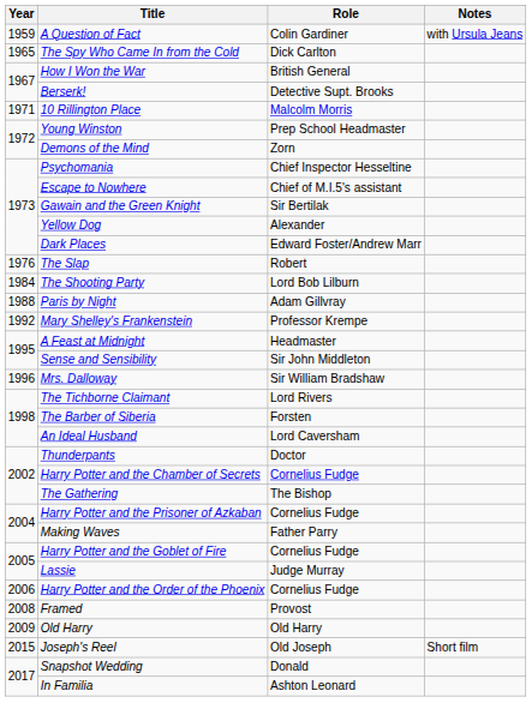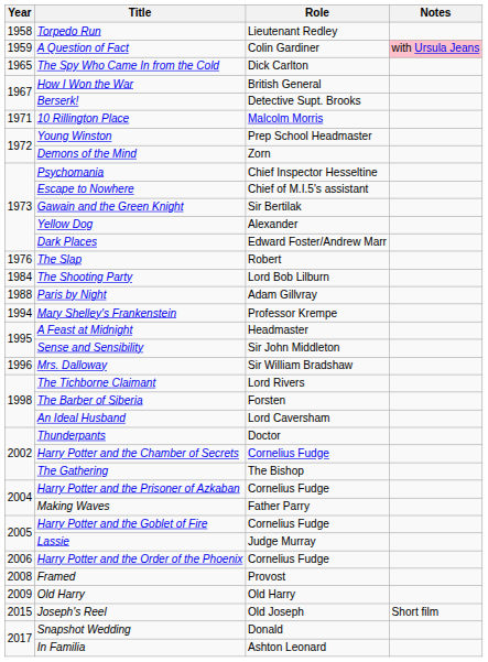 <table class="wikitable">
 <tr>
 <th>Year</th>
 <th>Title</th>
 <th>Role</th>
 <th>Notes</th>
 </tr>
 <tr>
+<td>1958</td>
+<td><em><a href='#'>Torpedo Run</a></em></td>
+<td>Lieutenant Redley</td>
+<td></td>
+</tr>
+<tr>
 <td>1959</td>
 <td><em><a href='#'>A Question of Fact</a></em></td>
 <td>Colin Gardiner</td>
-<td>with <a href='#'>Ursula Jeans</a></td>
+<td style="background: pink;">with <a href='#'>Ursula Jeans</a></td>
 </tr>
 <tr>
 <td>1965</td>
 <td><em><a href='#'>The Spy Who Came In from the Cold</a></em></td>
 <td>Dick Carlton</td>
 <td></td>
 </tr>
 <tr>
 <td rowspan=2>1967</td>
 <td><em><a href='#'>How I Won the War</a></em></td>
 <td>British General</td>
 <td></td>
 </tr>
 <tr>
 <td><em><a href='#'>Berserk!</a></em></td>
 <td>Detective Supt. Brooks</td>
 <td></td>
 </tr>
 <tr>
 <td>1971</td>
 <td><em><a href='#'>10 Rillington Place</a></em></td>
 <td><a href='#'>Malcolm Morris</a></td>
 <td></td>
 </tr>
 <tr>
 <td rowspan=2>1972</td>
 <td><em><a href='#'>Young Winston</a></em></td>
 <td>Prep School Headmaster</td>
 <td></td>
 </tr>
 <tr>
 <td><em><a href='#'>Demons of the Mind</a></em></td>
 <td>Zorn</td>
 <td></td>
 </tr>
 <tr>
 <td rowspan=5>1973</td>
 <td><em><a href='#'>Psychomania</a></em></td>
 <td>Chief Inspector Hesseltine</td>
 <td></td>
 </tr>
 <tr>
 <td><em><a href='#'>Escape to Nowhere</a></em></td>
 <td>Chief of M.I.5's assistant</td>
 <td></td>
 </tr>
 <tr>
 <td><em><a href='#'>Gawain and the Green Knight</a></em></td>
 <td>Sir Bertilak</td>
 <td></td>
 </tr>
 <tr>
 <td><em><a href='#'>Yellow Dog</a></em></td>
 <td>Alexander</td>
 <td></td>
 </tr>
 <tr>
 <td><em><a href='#'>Dark Places</a></em></td>
 <td>Edward Foster/Andrew Marr</td>
 <td></td>
 </tr>
 <tr>
 <td>1976</td>
 <td><em><a href='#'>The Slap</a></em></td>
 <td>Robert</td>
 <td></td>
 </tr>
 <tr>
 <td>1984</td>
 <td><em><a href='#'>The Shooting Party</a></em></td>
 <td>Lord Bob Lilburn</td>
 <td></td>
 </tr>
 <tr>
 <td>1988</td>
 <td><em><a href='#'>Paris by Night</a></em></td>
 <td>Adam Gillvray</td>
 <td></td>
 </tr>
 <tr>
-<td>1992</td>
+<td>1994</td>
 <td><em><a href='#'>Mary Shelley's Frankenstein</a></em></td>
 <td>Professor Krempe</td>
 <td></td>
 </tr>
 <tr>
 <td rowspan=2>1995</td>
 <td><em><a href='#'>A Feast at Midnight</a></em></td>
 <td>Headmaster</td>
 <td></td>
 </tr>
 <tr>
 <td><em><a href='#'>Sense and Sensibility</a></em></td>
 <td>Sir John Middleton</td>
 <td></td>
 </tr>
 <tr>
 <td>1996</td>
 <td><em><a href='#'>Mrs. Dalloway</a></em></td>
 <td>Sir William Bradshaw</td>
 <td></td>
 </tr>
 <tr>
 <td rowspan=3>1998</td>
 <td><em><a href='#'>The Tichborne Claimant</a></em></td>
 <td>Lord Rivers</td>
 <td></td>
 </tr>
 <tr>
 <td><em><a href='#'>The Barber of Siberia</a></em></td>
 <td>Forsten</td>
 <td></td>
 </tr>
 <tr>
 <td><em><a href='#'>An Ideal Husband</a></em></td>
 <td>Lord Caversham</td>
 <td></td>
 </tr>
 <tr>
 <td rowspan=3>2002</td>
 <td><em><a href='#'>Thunderpants</a></em></td>
 <td>Doctor</td>
 <td></td>
 </tr>
 <tr>
 <td><em><a href='#'>Harry Potter and the Chamber of Secrets</a></em></td>
 <td><a href='#'>Cornelius Fudge</a></td>
 <td></td>
 </tr>
 <tr>
 <td><em><a href='#'>The Gathering</a></em></td>
 <td>The Bishop</td>
 <td></td>
 </tr>
 <tr>
 <td rowspan=2>2004</td>
 <td><em><a href='#'>Harry Potter and the Prisoner of Azkaban</a></em></td>
 <td>Cornelius Fudge</td>
 <td></td>
 </tr>
 <tr>
 <td><em>Making Waves</em></td>
 <td>Father Parry</td>
 <td></td>
 </tr>
 <tr>
 <td rowspan=2>2005</td>
 <td><em><a href='#'>Harry Potter and the Goblet of Fire</a></em></td>
 <td>Cornelius Fudge</td>
 <td></td>
 </tr>
 <tr>
 <td><em><a href='#'>Lassie</a></em></td>
 <td>Judge Murray</td>
 <td></td>
 </tr>
 <tr>
 <td>2006</td>
 <td><em><a href='#'>Harry Potter and the Order of the Phoenix</a> </em></td>
 <td>Cornelius Fudge</td>
 <td></td>
 </tr>
 <tr>
 <td>2008</td>
 <td><em>Framed</em></td>
 <td>Provost</td>
 <td></td>
 </tr>
 <tr>
 <td>2009</td>
 <td><em>Old Harry</em></td>
 <td>Old Harry</td>
 <td></td>
 </tr>
 <tr>
 <td>2015</td>
 <td><em>Joseph's Reel</em></td>
 <td>Old Joseph</td>
 <td>Short film</td>
 </tr>
 <tr>
 <td rowspan=2>2017</td>
 <td><em>Snapshot Wedding</em></td>
 <td>Donald</td>
 <td></td>
 </tr>
 <tr>
 <td><em>In Familia</em></td>
 <td>Ashton Leonard</td>
 <td></td>
 </tr>
 </table>
